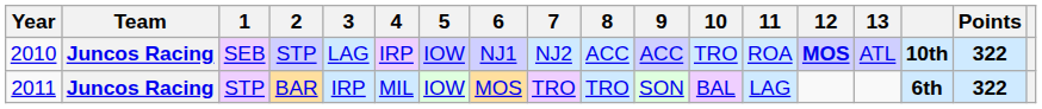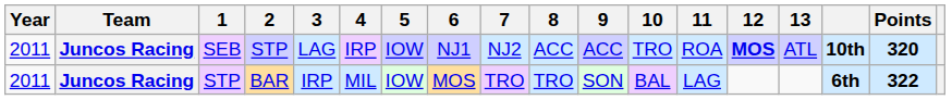 <table class="wikitable" style="text-align:center; font-size:85%">
 <tr>
 <th scope="col">Year</th>
 <th scope="col">Team</th>
 <th scope="col">1</th>
 <th scope="col">2</th>
 <th scope="col">3</th>
 <th scope="col">4</th>
 <th scope="col">5</th>
 <th scope="col">6</th>
 <th scope="col">7</th>
 <th scope="col">8</th>
 <th scope="col">9</th>
 <th scope="col">10</th>
 <th scope="col">11</th>
 <th scope="col">12</th>
 <th scope="col">13</th>
 <th scope="col"></th>
 <th scope="col">Points</th>
 <th scope="col"></th>
 </tr>
 <tr>
-<td><a href='#'>2010</a></td>
+<td><a href='#'>2011</a></td>
 <th nowrap><a href='#'>Juncos Racing</a></th>
 <td style="background:#EFCFFF;"><a href='#'>SEB</a><br></td>
 <td style="background:#CFCFFF;"><a href='#'>STP</a><br></td>
 <td style="background:#CFEAFF;"><a href='#'>LAG</a><br></td>
 <td style="background:#EFCFFF;"><a href='#'>IRP</a><br></td>
 <td style="background:#CFCFFF;"><a href='#'>IOW</a><br></td>
 <td style="background:#CFCFFF;"><a href='#'>NJ1</a><br></td>
 <td style="background:#CFEAFF;"><a href='#'>NJ2</a><br></td>
 <td style="background:#CFEAFF;"><a href='#'>ACC</a><br></td>
 <td style="background:#CFCFFF;"><a href='#'>ACC</a><br></td>
 <td style="background:#CFEAFF;"><a href='#'>TRO</a><br></td>
 <td style="background:#CFEAFF;"><a href='#'>ROA</a><br></td>
 <td style="background:#CFCFFF;"><strong><a href='#'>MOS</a><br></strong></td>
 <td style="background:#CFCFFF;"><a href='#'>ATL</a><br></td>
 <th style="background:#CFEAFF;">10th</th>
-<th style="background:#CFEAFF;">322</th>
+<th style="background:#CFEAFF;">320</th>
 <th></th>
 </tr>
 <tr>
 <td><a href='#'>2011</a></td>
 <th nowrap><a href='#'>Juncos Racing</a></th>
 <td style="background:#EFCFFF;"><a href='#'>STP</a><br></td>
 <td style="background:#FFDF9F;"><a href='#'>BAR</a><br></td>
 <td style="background:#CFEAFF;"><a href='#'>IRP</a><br></td>
 <td style="background:#CFEAFF;"><a href='#'>MIL</a><br></td>
 <td style="background:#DFFFDF;"><a href='#'>IOW</a><br></td>
 <td style="background:#FFDF9F;"><a href='#'>MOS</a><br></td>
 <td style="background:#EFCFFF;"><a href='#'>TRO</a><br></td>
 <td style="background:#CFEAFF;"><a href='#'>TRO</a><br></td>
 <td style="background:#DFFFDF;"><a href='#'>SON</a><br></td>
 <td style="background:#EFCFFF;"><a href='#'>BAL</a><br></td>
 <td style="background:#CFEAFF;"><a href='#'>LAG</a><br></td>
 <td></td>
 <td></td>
 <th style="background:#CFEAFF;">6th</th>
 <th style="background:#CFEAFF;">322</th>
 <th></th>
 </tr>
 </table>
